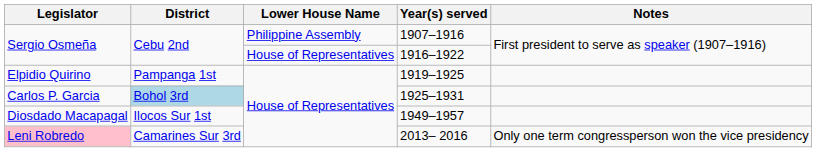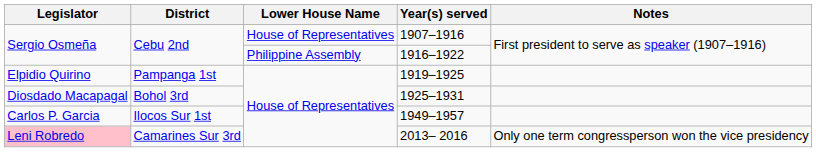 <table class="wikitable sortable">
 <tr>
 <th>Legislator</th>
 <th>District</th>
 <th>Lower House Name</th>
 <th>Year(s) served</th>
 <th>Notes</th>
 </tr>
 <tr>
 <td rowspan="2"><a href='#'>Sergio Osmeña</a></td>
 <td rowspan="2"><a href='#'>Cebu</a> <a href='#'>2nd</a></td>
-<td><a href='#'>Philippine Assembly</a></td>
+<td><a href='#'>House of Representatives</a></td>
 <td>1907–1916</td>
 <td rowspan="2">First president to serve as <a href='#'>speaker</a> (1907–1916)</td>
 </tr>
 <tr>
-<td><a href='#'>House of Representatives</a></td>
+<td><a href='#'>Philippine Assembly</a></td>
 <td>1916–1922</td>
 </tr>
 <tr>
 <td><a href='#'>Elpidio Quirino</a></td>
 <td><a href='#'>Pampanga</a> <a href='#'>1st</a></td>
 <td rowspan="4"><a href='#'>House of Representatives</a></td>
 <td>1919–1925</td>
 <td></td>
 </tr>
 <tr>
-<td><a href='#'>Carlos P. Garcia</a></td>
-<td style="background: lightblue;"><a href='#'>Bohol</a> <a href='#'>3rd</a></td>
+<td><a href='#'>Diosdado Macapagal</a></td>
+<td><a href='#'>Bohol</a> <a href='#'>3rd</a></td>
 <td>1925–1931</td>
 <td></td>
 </tr>
 <tr>
-<td><a href='#'>Diosdado Macapagal</a></td>
+<td><a href='#'>Carlos P. Garcia</a></td>
 <td><a href='#'>Ilocos Sur</a> <a href='#'>1st</a></td>
 <td>1949–1957</td>
 <td></td>
 </tr>
 <tr>
 <td style="background: pink;"><a href='#'>Leni Robredo</a></td>
 <td><a href='#'>Camarines Sur</a> <a href='#'>3rd</a></td>
 <td>2013– 2016</td>
 <td>Only one term congressperson won the vice presidency</td>
 </tr>
 </table>
